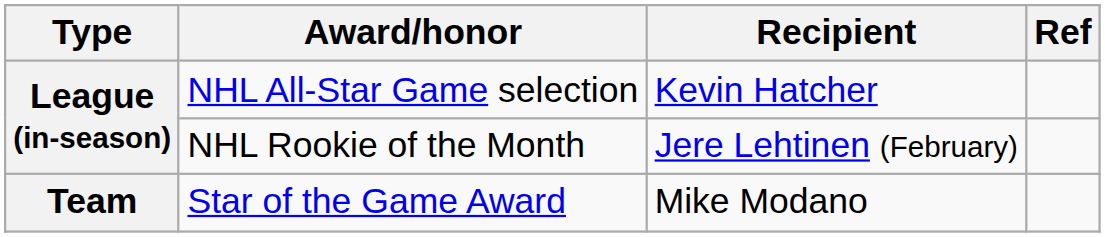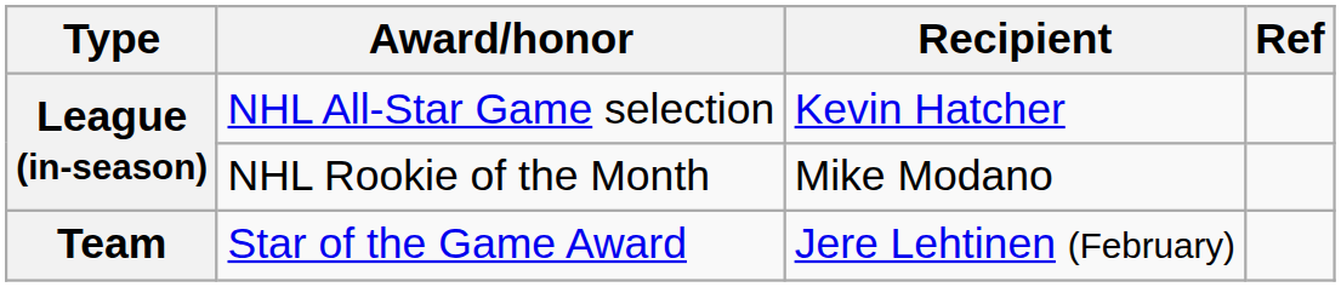 <table class="wikitable">
 <tr>
 <th scope="col">Type</th>
 <th scope="col">Award/honor</th>
 <th scope="col">Recipient</th>
 <th scope="col">Ref</th>
 </tr>
 <tr>
 <th scope="row" rowspan=2>League<br><small>(in-season)</small></th>
 <td><a href='#'>NHL All-Star Game</a> selection</td>
 <td><a href='#'>Kevin Hatcher</a></td>
 <td></td>
 </tr>
 <tr>
 <td>NHL Rookie of the Month</td>
-<td><a href='#'>Jere Lehtinen</a> <small>(February)</small></td>
+<td>Mike Modano</td>
 <td></td>
 </tr>
 <tr>
 <th scope="row">Team</th>
 <td><a href='#'>Star of the Game Award</a></td>
-<td>Mike Modano</td>
+<td><a href='#'>Jere Lehtinen</a> <small>(February)</small></td>
 <td></td>
 </tr>
 </table>
